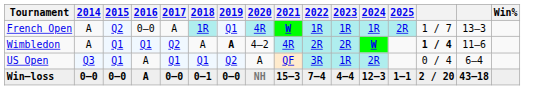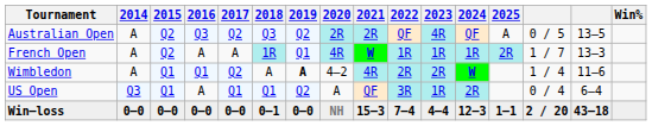 <table class=wikitable style=text-align:center>
 <tr>
 <th>Tournament</th>
 <th><a href='#'>2014</a></th>
 <th><a href='#'>2015</a></th>
 <th><a href='#'>2016</a></th>
 <th><a href='#'>2017</a></th>
 <th><a href='#'>2018</a></th>
 <th><a href='#'>2019</a></th>
 <th><a href='#'>2020</a></th>
 <th><a href='#'>2021</a></th>
 <th><a href='#'>2022</a></th>
 <th><a href='#'>2023</a></th>
 <th><a href='#'>2024</a></th>
 <th><a href='#'>2025</a></th>
 <th></th>
 <th></th>
 <th>Win%</th>
 </tr>
 <tr>
+<td align=left><a href='#'>Australian Open</a></td>
+<td>A</td>
+<td bgcolor=f0f8ff><a href='#'>Q2</a></td>
+<td bgcolor=f0f8ff><a href='#'>Q3</a></td>
+<td bgcolor=f0f8ff><a href='#'>Q2</a></td>
+<td bgcolor=f0f8ff><a href='#'>Q3</a></td>
+<td bgcolor=f0f8ff><a href='#'>Q2</a></td>
+<td style=background:#afeeee><a href='#'>2R</a></td>
+<td bgcolor=afeeee><a href='#'>2R</a></td>
+<td bgcolor=ffebcd><a href='#'>QF</a></td>
+<td bgcolor=afeeee><a href='#'>4R</a></td>
+<td bgcolor=ffebcd><a href='#'>QF</a></td>
+<td>A</td>
+<td>0 / 5</td>
+<td>13–5</td>
+<td></td>
+</tr>
+<tr>
 <td align=left><a href='#'>French Open</a></td>
 <td>A</td>
 <td bgcolor=f0f8ff><a href='#'>Q2</a></td>
-<td>0–0</td>
+<td>A</td>
 <td>A</td>
 <td style=background:#afeeee><a href='#'>1R</a></td>
 <td bgcolor=f0f8ff><a href='#'>Q1</a></td>
 <td style=background:#afeeee><a href='#'>4R</a></td>
 <td style=background:lime><a href='#'><strong>W</strong></a></td>
 <td style=background:#afeeee><a href='#'>1R</a></td>
 <td style=background:#afeeee><a href='#'>1R</a></td>
 <td style=background:#afeeee><a href='#'>1R</a></td>
 <td style=background:#afeeee><a href='#'>2R</a></td>
 <td>1 / 7</td>
 <td>13–3</td>
 <td></td>
 </tr>
 <tr>
 <td align=left><a href='#'>Wimbledon</a></td>
 <td>A</td>
 <td bgcolor=f0f8ff><a href='#'>Q1</a></td>
 <td bgcolor=f0f8ff><a href='#'>Q1</a></td>
 <td bgcolor=f0f8ff><a href='#'>Q2</a></td>
 <td>A</td>
 <td><strong>A</strong></td>
 <td>4–2</td>
 <td bgcolor=afeeee><a href='#'>4R</a></td>
 <td bgcolor=afeeee><a href='#'>2R</a></td>
 <td bgcolor=afeeee><a href='#'>2R</a></td>
 <td bgcolor=lime><a href='#'><strong>W</strong></a></td>
 <td></td>
-<td><strong>1 / 4</strong></td>
+<td>1 / 4</td>
 <td>11–6</td>
 <td></td>
 </tr>
 <tr>
 <td align=left><a href='#'>US Open</a></td>
 <td bgcolor=f0f8ff><a href='#'>Q3</a></td>
 <td bgcolor=f0f8ff><a href='#'>Q1</a></td>
 <td>A</td>
 <td bgcolor=f0f8ff><a href='#'>Q1</a></td>
 <td bgcolor=f0f8ff><a href='#'>Q1</a></td>
 <td bgcolor=f0f8ff><a href='#'>Q2</a></td>
 <td>A</td>
 <td bgcolor=ffebcd><a href='#'>QF</a></td>
 <td bgcolor=afeeee><a href='#'>3R</a></td>
 <td bgcolor=afeeee><a href='#'>1R</a></td>
 <td bgcolor=afeeee><a href='#'>2R</a></td>
 <td></td>
 <td>0 / 4</td>
 <td>6–4</td>
 <td></td>
 </tr>
 <tr style=background:#efefef;font-weight:bold>
 <td style=text-align:left>Win–loss</td>
 <td>0–0</td>
 <td>0–0</td>
-<td>A</td>
+<td>0–0</td>
 <td>0–0</td>
 <td>0–1</td>
 <td>0–0</td>
 <td style=color:#767676>NH</td>
 <td>15–3</td>
 <td>7–4</td>
 <td>4–4</td>
 <td>12–3</td>
 <td>1–1</td>
 <td>2 / 20</td>
 <td>43–18</td>
 <td></td>
 </tr>
 </table>
